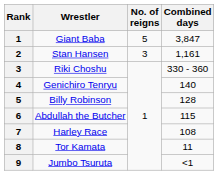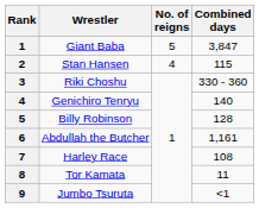 <table class="wikitable sortable" style="text-align: center">
 <tr>
 <th>Rank</th>
 <th>Wrestler</th>
 <th>No. of<br>reigns</th>
 <th>Combined<br>days</th>
 </tr>
 <tr>
 <th>1</th>
 <td><a href='#'>Giant Baba</a></td>
 <td>5</td>
 <td>3,847</td>
 </tr>
 <tr>
 <th>2</th>
 <td><a href='#'>Stan Hansen</a></td>
-<td>3</td>
-<td>1,161</td>
+<td>4</td>
+<td>115</td>
 </tr>
 <tr>
 <th>3</th>
 <td><a href='#'>Riki Choshu</a></td>
 <td rowspan=7>1</td>
 <td>330 - 360</td>
 </tr>
 <tr>
 <th>4</th>
 <td><a href='#'>Genichiro Tenryu</a></td>
 <td>140</td>
 </tr>
 <tr>
 <th>5</th>
 <td><a href='#'>Billy Robinson</a></td>
 <td>128</td>
 </tr>
 <tr>
 <th>6</th>
 <td><a href='#'>Abdullah the Butcher</a></td>
-<td>115</td>
+<td>1,161</td>
 </tr>
 <tr>
 <th>7</th>
 <td><a href='#'>Harley Race</a></td>
 <td>108</td>
 </tr>
 <tr>
 <th>8</th>
 <td><a href='#'>Tor Kamata</a></td>
 <td>11</td>
 </tr>
 <tr>
 <th>9</th>
 <td><a href='#'>Jumbo Tsuruta</a></td>
 <td><1</td>
 </tr>
 </table>
